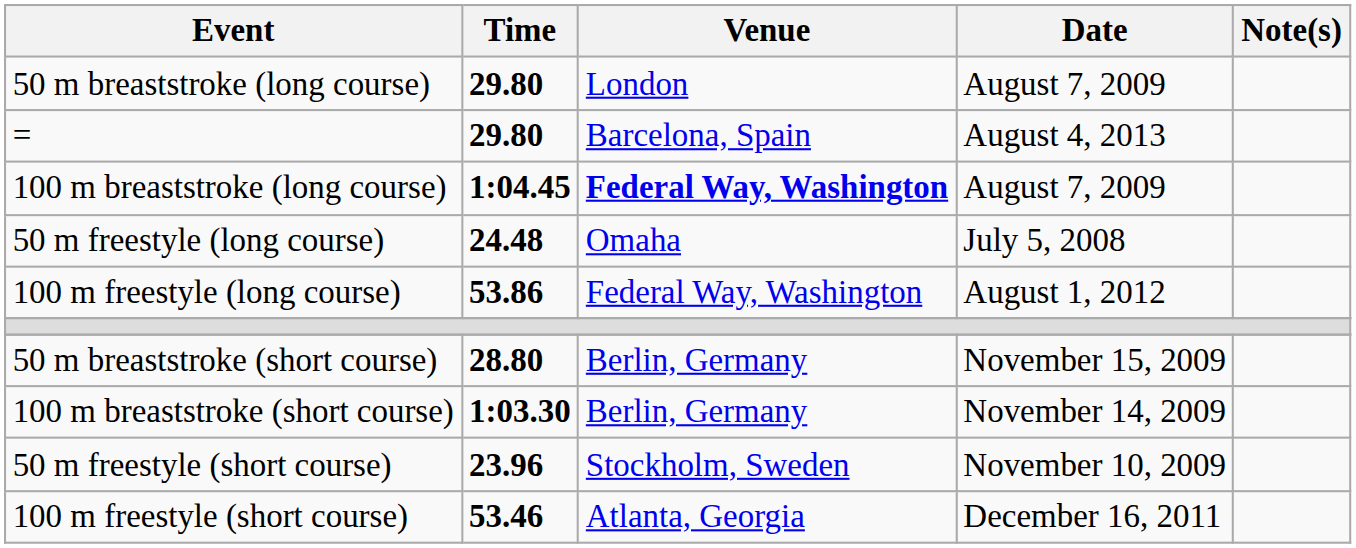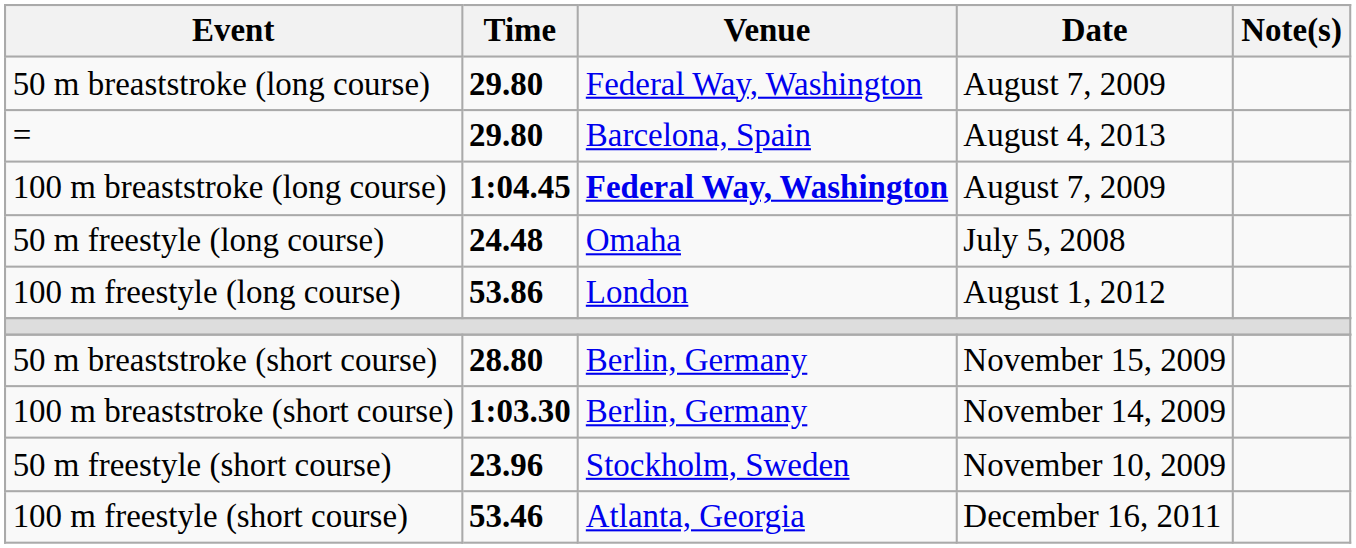 <table class="wikitable">
 <tr>
 <th>Event</th>
 <th>Time</th>
 <th>Venue</th>
 <th>Date</th>
 <th>Note(s)</th>
 </tr>
 <tr>
 <td>50 m breaststroke (long course)</td>
 <td><strong>29.80</strong></td>
-<td><a href='#'>London</a></td>
+<td><a href='#'>Federal Way, Washington</a></td>
 <td>August 7, 2009</td>
 <td></td>
 </tr>
 <tr>
 <td>=</td>
 <td><strong>29.80</strong></td>
 <td><a href='#'>Barcelona, Spain</a></td>
 <td>August 4, 2013</td>
 <td></td>
 </tr>
 <tr>
 <td>100 m breaststroke (long course)</td>
 <td><strong>1:04.45</strong></td>
 <td><strong><a href='#'>Federal Way, Washington</a></strong></td>
 <td>August 7, 2009</td>
 <td></td>
 </tr>
 <tr>
 <td>50 m freestyle (long course)</td>
 <td><strong>24.48</strong></td>
 <td><a href='#'>Omaha</a></td>
 <td>July 5, 2008</td>
 <td></td>
 </tr>
 <tr>
 <td>100 m freestyle (long course)</td>
 <td><strong>53.86</strong></td>
-<td><a href='#'>Federal Way, Washington</a></td>
+<td><a href='#'>London</a></td>
 <td>August 1, 2012</td>
 <td></td>
 </tr>
 <tr>
 </tr>
 <tr bgcolor=#DDDDDD>
 <td colspan=7></td>
 </tr>
 <tr valign="top">
 </tr>
 <tr>
 <td>50 m breaststroke (short course)</td>
 <td><strong>28.80</strong></td>
 <td><a href='#'>Berlin, Germany</a></td>
 <td>November 15, 2009</td>
 <td></td>
 </tr>
 <tr>
 <td>100 m breaststroke (short course)</td>
 <td><strong>1:03.30</strong></td>
 <td><a href='#'>Berlin, Germany</a></td>
 <td>November 14, 2009</td>
 <td></td>
 </tr>
 <tr>
 <td>50 m freestyle (short course)</td>
 <td><strong>23.96</strong></td>
 <td><a href='#'>Stockholm, Sweden</a></td>
 <td>November 10, 2009</td>
 <td></td>
 </tr>
 <tr>
 <td>100 m freestyle (short course)</td>
 <td><strong>53.46</strong></td>
 <td><a href='#'>Atlanta, Georgia</a></td>
 <td>December 16, 2011</td>
 <td></td>
 </tr>
 </table>
